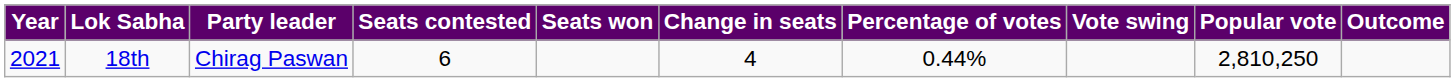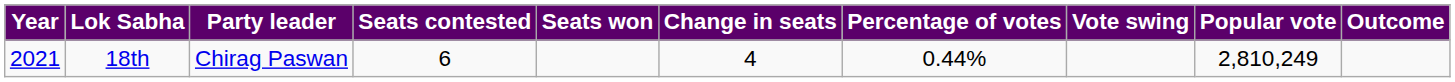 <table class="wikitable sortable" style="text-align:center;">
 <tr>
 <th style="background-color:#5B006A;color:white">Year</th>
 <th style="background-color:#5B006A;color:white">Lok Sabha</th>
 <th style="background-color:#5B006A;color:white">Party leader</th>
 <th style="background-color:#5B006A;color:white">Seats contested</th>
 <th style="background-color:#5B006A;color:white">Seats won</th>
 <th style="background-color:#5B006A;color:white">Change in seats</th>
 <th style="background-color:#5B006A;color:white">Percentage of votes</th>
 <th style="background-color:#5B006A;color:white">Vote swing</th>
 <th style="background-color:#5B006A;color:white">Popular vote</th>
 <th style="background-color:#5B006A;color:white">Outcome</th>
 </tr>
 <tr>
 <td><a href='#'>2021</a></td>
 <td><a href='#'>18th</a></td>
 <td><a href='#'>Chirag&nbsp;Paswan</a></td>
 <td>6</td>
 <td></td>
 <td> 4</td>
 <td>0.44%</td>
 <td></td>
-<td>2,810,250</td>
+<td>2,810,249</td>
 <td></td>
 </tr>
 </table>
